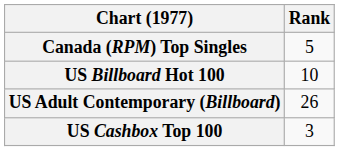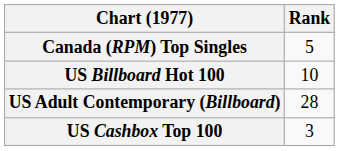 <table class="wikitable sortable plainrowheaders">
 <tr>
 <th scope="col">Chart (1977)</th>
 <th scope="col">Rank</th>
 </tr>
 <tr>
 <th scope="row">Canada (<em>RPM</em>) Top Singles</th>
 <td style="text-align:center;">5</td>
 </tr>
 <tr>
 <th scope="row">US <em>Billboard</em> Hot 100</th>
 <td style="text-align:center;">10</td>
 </tr>
 <tr>
 <th scope="row">US Adult Contemporary (<em>Billboard</em>)</th>
-<td style="text-align:center;">26</td>
+<td style="text-align:center;">28</td>
 </tr>
 <tr>
 <th scope="row">US <em>Cashbox</em> Top 100</th>
 <td style="text-align:center;">3</td>
 </tr>
 </table>
